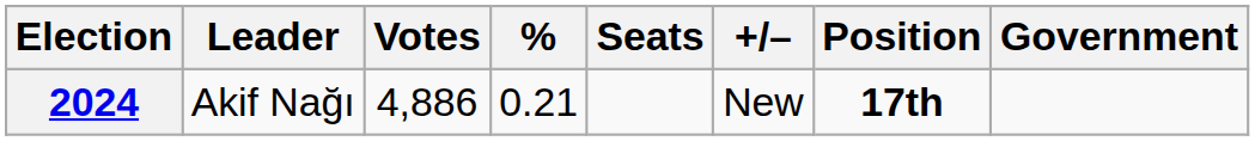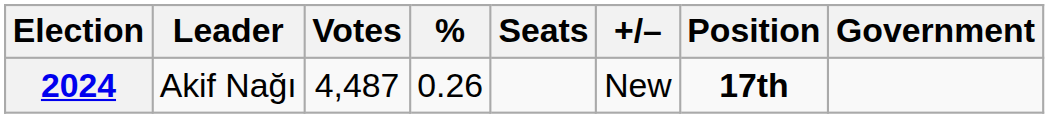 <table class=wikitable style=text-align:center>
 <tr>
 <th>Election</th>
 <th>Leader</th>
 <th>Votes</th>
 <th>%</th>
 <th>Seats</th>
 <th>+/–</th>
 <th>Position</th>
 <th>Government</th>
 </tr>
 <tr>
 <th><a href='#'>2024</a></th>
 <td>Akif Nağı</td>
-<td>4,886</td>
-<td>0.21</td>
+<td>4,487</td>
+<td>0.26</td>
 <td></td>
 <td>New</td>
 <td><strong> 17th</strong></td>
 <td></td>
 </tr>
 </table>
